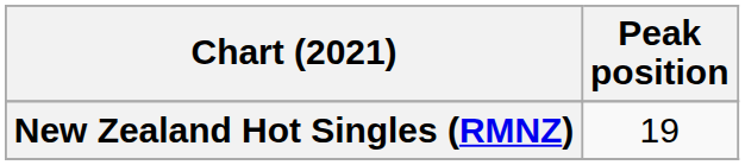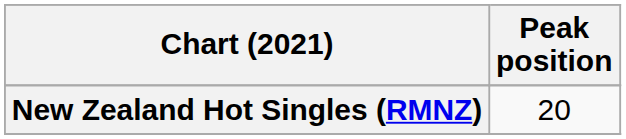 <table class="wikitable sortable plainrowheaders" style="text-align:center">
 <tr>
 <th scope="col">Chart (2021)</th>
 <th scope="col">Peak<br>position</th>
 </tr>
 <tr>
 </tr>
 <tr>
 </tr>
 <tr>
 <th scope="row">New Zealand Hot Singles (<a href='#'>RMNZ</a>)</th>
-<td>19</td>
+<td>20</td>
 </tr>
 <tr>
 </tr>
 <tr>
 </tr>
 <tr>
 </tr>
 </table>
